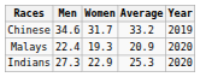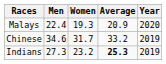 <table class="wikitable" style="text-align:center;">
 <tr>
 <th>Races</th>
 <th>Men</th>
 <th>Women</th>
 <th>Average</th>
 <th>Year</th>
 </tr>
 <tr>
+<td>Malays</td>
+<td>22.4</td>
+<td>19.3</td>
+<td>20.9</td>
+<td>2020</td>
+</tr>
+<tr>
 <td>Chinese</td>
 <td>34.6</td>
 <td>31.7</td>
 <td>33.2</td>
 <td>2019</td>
 </tr>
 <tr>
-<td>Malays</td>
-<td>22.4</td>
-<td>19.3</td>
-<td>20.9</td>
-<td>2020</td>
-</tr>
-<tr>
 <td>Indians</td>
 <td>27.3</td>
-<td>22.9</td>
-<td>25.3</td>
-<td>2020</td>
+<td>23.2</td>
+<td><strong>25.3</strong></td>
+<td>2019</td>
 </tr>
 </table>
